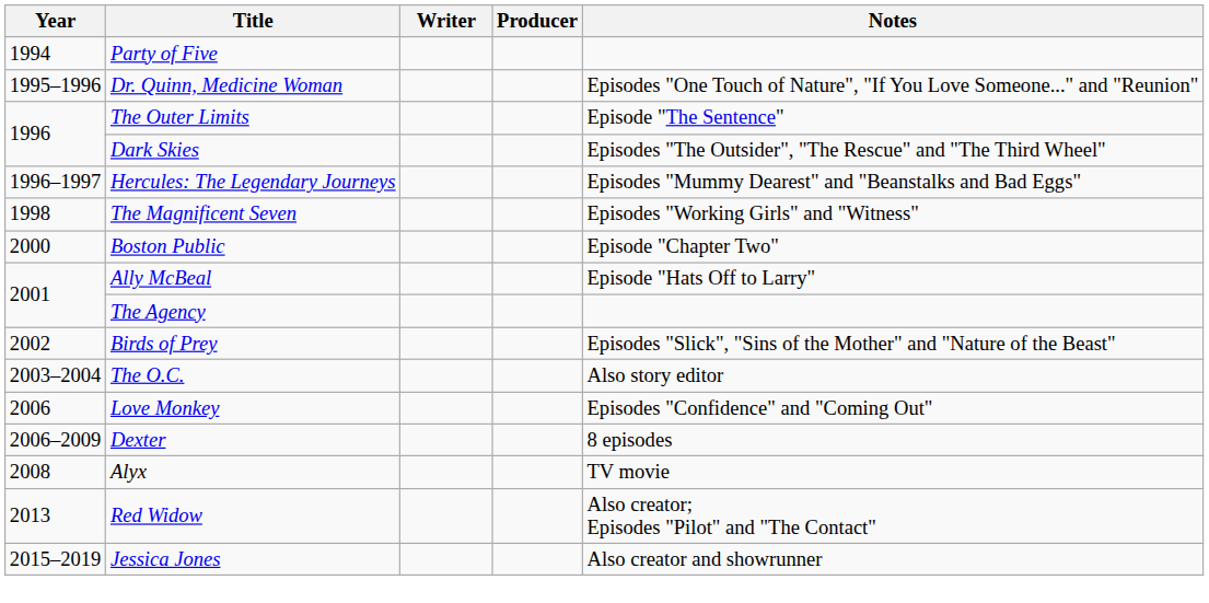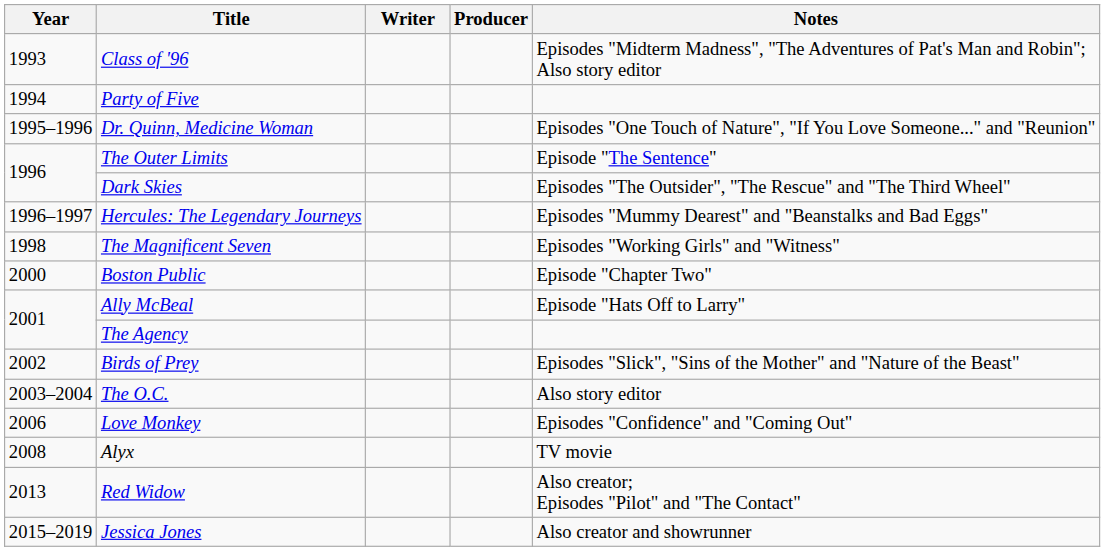 <table class="wikitable">
 <tr>
 <th>Year</th>
 <th>Title</th>
 <th width=65>Writer</th>
 <th>Producer</th>
 <th>Notes</th>
+</tr>
+<tr>
+<td>1993</td>
+<td><em><a href='#'>Class of '96</a></em></td>
+<td></td>
+<td></td>
+<td>Episodes "Midterm Madness", "The Adventures of Pat's Man and Robin";<br>Also story editor</td>
 </tr>
 <tr>
 <td>1994</td>
 <td><em><a href='#'>Party of Five</a></em></td>
 <td></td>
 <td></td>
 <td></td>
 </tr>
 <tr>
 <td>1995–1996</td>
 <td><em><a href='#'>Dr. Quinn, Medicine Woman</a></em></td>
 <td></td>
 <td></td>
 <td>Episodes "One Touch of Nature", "If You Love Someone..." and "Reunion"</td>
 </tr>
 <tr>
 <td rowspan="2">1996</td>
 <td><em><a href='#'>The Outer Limits</a></em></td>
 <td></td>
 <td></td>
 <td>Episode "<a href='#'>The Sentence</a>"</td>
 </tr>
 <tr>
 <td><em><a href='#'>Dark Skies</a></em></td>
 <td></td>
 <td></td>
 <td>Episodes "The Outsider", "The Rescue" and "The Third Wheel"</td>
 </tr>
 <tr>
 <td>1996–1997</td>
 <td><em><a href='#'>Hercules: The Legendary Journeys</a></em></td>
 <td></td>
 <td></td>
 <td>Episodes "Mummy Dearest" and "Beanstalks and Bad Eggs"</td>
 </tr>
 <tr>
 <td>1998</td>
 <td><em><a href='#'>The Magnificent Seven</a></em></td>
 <td></td>
 <td></td>
 <td>Episodes "Working Girls" and "Witness"</td>
 </tr>
 <tr>
 <td>2000</td>
 <td><em><a href='#'>Boston Public</a></em></td>
 <td></td>
 <td></td>
 <td>Episode "Chapter Two"</td>
 </tr>
 <tr>
 <td rowspan="2">2001</td>
 <td><em><a href='#'>Ally McBeal</a></em></td>
 <td></td>
 <td></td>
 <td>Episode "Hats Off to Larry"</td>
 </tr>
 <tr>
 <td><em><a href='#'>The Agency</a></em></td>
 <td></td>
 <td></td>
 <td></td>
 </tr>
 <tr>
 <td>2002</td>
 <td><em><a href='#'>Birds of Prey</a></em></td>
 <td></td>
 <td></td>
 <td>Episodes "Slick", "Sins of the Mother" and "Nature of the Beast"</td>
 </tr>
 <tr>
 <td>2003–2004</td>
 <td><em><a href='#'>The O.C.</a></em></td>
 <td></td>
 <td></td>
 <td>Also story editor</td>
 </tr>
 <tr>
 <td>2006</td>
 <td><em><a href='#'>Love Monkey</a></em></td>
 <td></td>
 <td></td>
 <td>Episodes "Confidence" and "Coming Out"</td>
 </tr>
 <tr>
-<td>2006–2009</td>
-<td><em><a href='#'>Dexter</a></em></td>
-<td></td>
-<td></td>
-<td>8 episodes</td>
-</tr>
-<tr>
 <td>2008</td>
 <td><em>Alyx</em></td>
 <td></td>
 <td></td>
 <td>TV movie</td>
 </tr>
 <tr>
 <td>2013</td>
 <td><em><a href='#'>Red Widow</a></em></td>
 <td></td>
 <td></td>
 <td>Also creator;<br>Episodes "Pilot" and "The Contact"</td>
 </tr>
 <tr>
 <td>2015–2019</td>
 <td><em><a href='#'>Jessica Jones</a></em></td>
 <td></td>
 <td></td>
 <td>Also creator and showrunner</td>
 </tr>
 </table>
